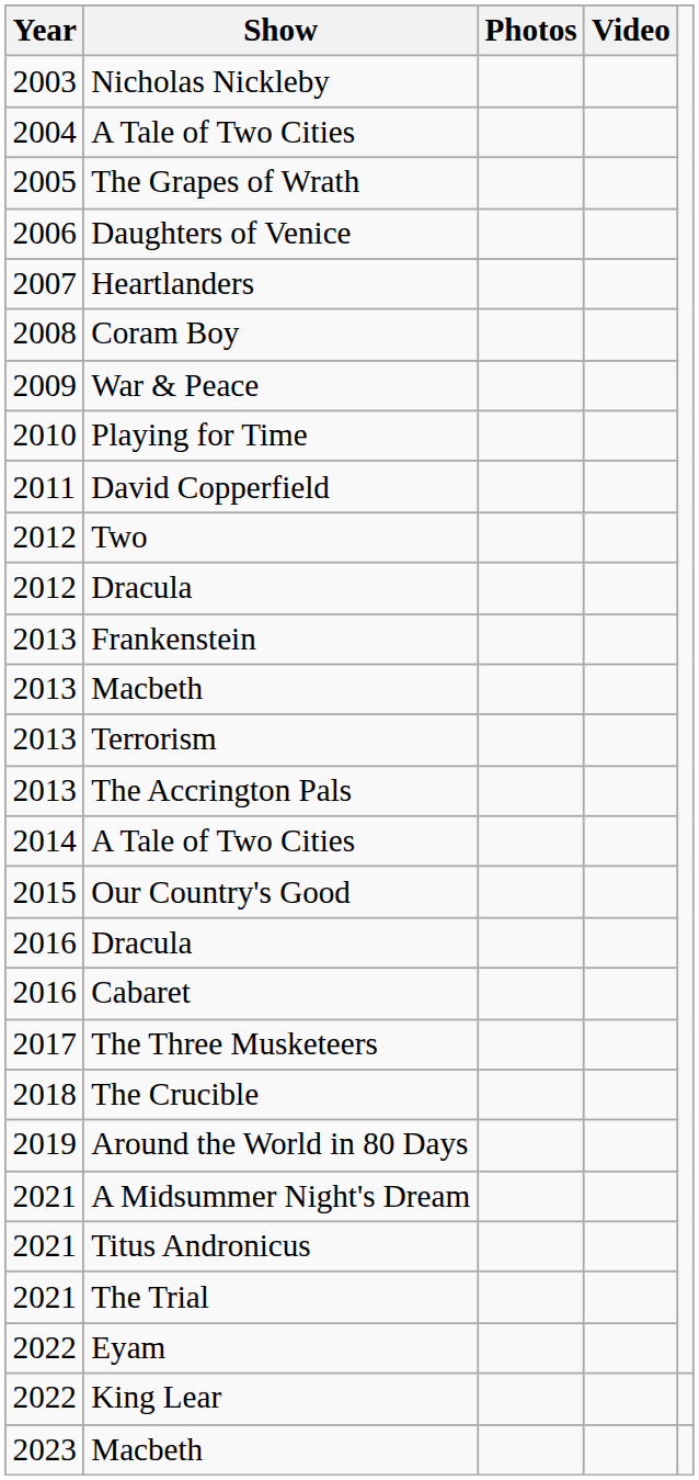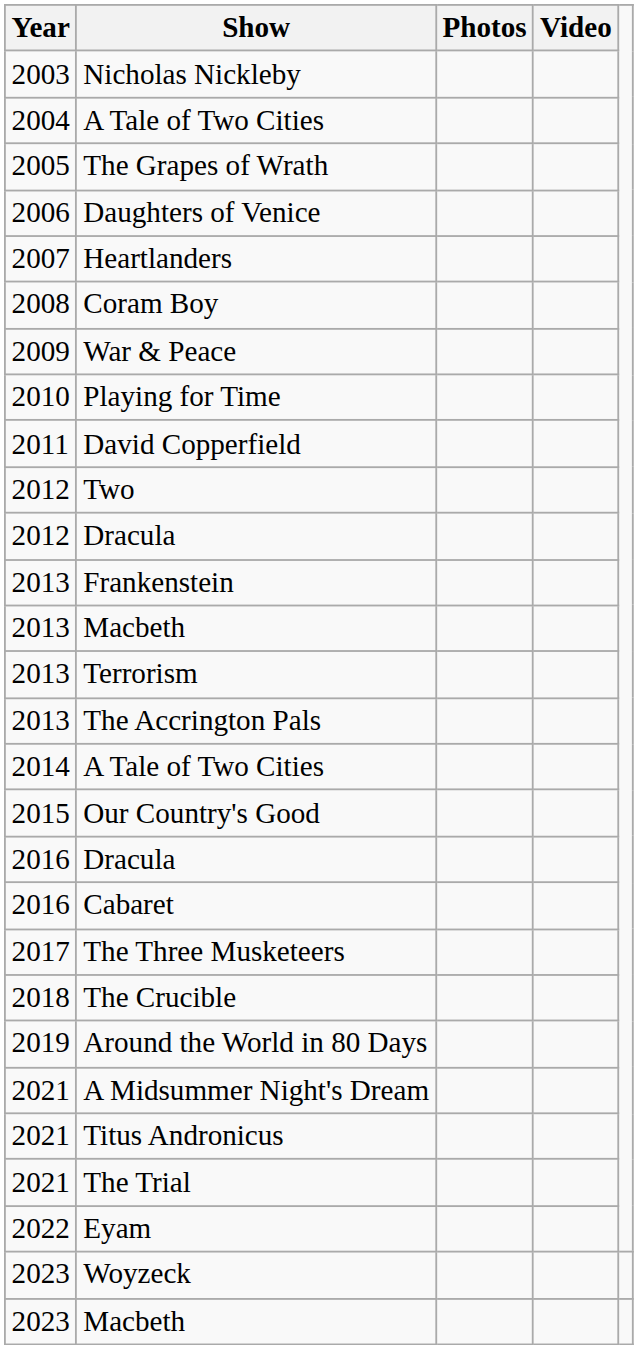 <table class="wikitable">
 <tr>
 <th>Year</th>
 <th>Show</th>
 <th>Photos</th>
 <th>Video</th>
 </tr>
 <tr>
 <td>2003</td>
 <td>Nicholas Nickleby</td>
 <td></td>
 <td></td>
 </tr>
 <tr>
 <td>2004</td>
 <td>A Tale of Two Cities</td>
 <td></td>
 <td></td>
 </tr>
 <tr>
 <td>2005</td>
 <td>The Grapes of Wrath</td>
 <td></td>
 <td></td>
 </tr>
 <tr>
 <td>2006</td>
 <td>Daughters of Venice</td>
 <td></td>
 <td></td>
 </tr>
 <tr>
 <td>2007</td>
 <td>Heartlanders</td>
 <td></td>
 <td></td>
 </tr>
 <tr>
 <td>2008</td>
 <td>Coram Boy</td>
 <td></td>
 <td></td>
 </tr>
 <tr>
 <td>2009</td>
 <td>War & Peace</td>
 <td></td>
 <td></td>
 </tr>
 <tr>
 <td>2010</td>
 <td>Playing for Time</td>
 <td></td>
 <td></td>
 </tr>
 <tr>
 <td>2011</td>
 <td>David Copperfield</td>
 <td></td>
 <td></td>
 </tr>
 <tr>
 <td>2012</td>
 <td>Two</td>
 <td></td>
 <td></td>
 </tr>
 <tr>
 <td>2012</td>
 <td>Dracula</td>
 <td></td>
 <td></td>
 </tr>
 <tr>
 <td>2013</td>
 <td>Frankenstein</td>
 <td></td>
 <td></td>
 </tr>
 <tr>
 <td>2013</td>
 <td>Macbeth</td>
 <td></td>
 <td></td>
 </tr>
 <tr>
 <td>2013</td>
 <td>Terrorism</td>
 <td></td>
 <td></td>
 </tr>
 <tr>
 <td>2013</td>
 <td>The Accrington Pals</td>
 <td></td>
 <td></td>
 </tr>
 <tr>
 <td>2014</td>
 <td>A Tale of Two Cities</td>
 <td></td>
 <td></td>
 </tr>
 <tr>
 <td>2015</td>
 <td>Our Country's Good</td>
 <td></td>
 <td></td>
 </tr>
 <tr>
 <td>2016</td>
 <td>Dracula</td>
 <td></td>
 <td></td>
 </tr>
 <tr>
 <td>2016</td>
 <td>Cabaret</td>
 <td></td>
 <td></td>
 </tr>
 <tr>
 <td>2017</td>
 <td>The Three Musketeers</td>
 <td></td>
 <td></td>
 </tr>
 <tr>
 <td>2018</td>
 <td>The Crucible</td>
 <td></td>
 <td></td>
 </tr>
 <tr>
 <td>2019</td>
 <td>Around the World in 80 Days</td>
 <td></td>
 <td></td>
 </tr>
 <tr>
 <td>2021</td>
 <td>A Midsummer Night's Dream</td>
 <td></td>
 <td></td>
 </tr>
 <tr>
 <td>2021</td>
 <td>Titus Andronicus</td>
 <td></td>
 <td></td>
 </tr>
 <tr>
 <td>2021</td>
 <td>The Trial</td>
 <td></td>
 <td></td>
 </tr>
 <tr>
 <td>2022</td>
 <td>Eyam</td>
 <td></td>
 <td></td>
 </tr>
 <tr>
-<td>2022</td>
-<td>King Lear</td>
+<td>2023</td>
+<td>Woyzeck</td>
 <td></td>
 <td></td>
 <td></td>
 </tr>
 <tr>
 <td>2023</td>
 <td>Macbeth</td>
 <td></td>
 <td></td>
 </tr>
 </table>
